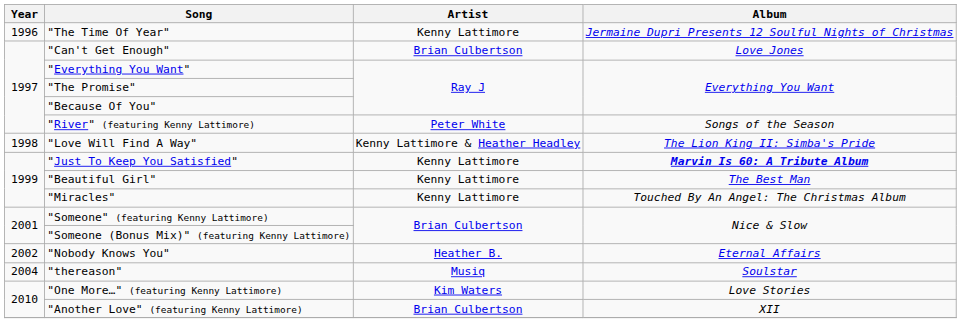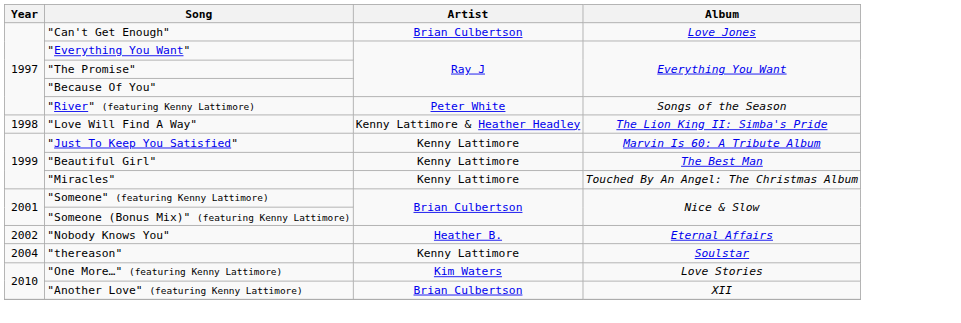 <table class="wikitable">
 <tr>
 <th align="center" width="40">Year</th>
 <th align="center">Song</th>
 <th align="center">Artist</th>
 <th align="center">Album</th>
-</tr>
-<tr>
-<td align="center" rowspan="1">1996</td>
-<td align="left">"The Time Of Year"</td>
-<td align="center" rowspan="1">Kenny Lattimore</td>
-<td align="center" rowspan="1"><em><a href='#'>Jermaine Dupri Presents 12 Soulful Nights of Christmas</a></em></td>
 </tr>
 <tr>
 <td align="center" rowspan="5">1997</td>
 <td align="left">"Can't Get Enough"</td>
 <td align="center" rowspan="1"><a href='#'>Brian Culbertson</a></td>
 <td align="center" rowspan="1"><em><a href='#'>Love Jones</a></em></td>
 </tr>
 <tr>
 <td align="left">"<a href='#'>Everything You Want</a>"</td>
 <td align="center" rowspan="3"><a href='#'>Ray J</a></td>
 <td align="center" rowspan="3"><em><a href='#'>Everything You Want</a></em></td>
 </tr>
 <tr>
 <td align="left">"The Promise"</td>
 </tr>
 <tr>
 <td align="left">"Because Of You"</td>
 </tr>
 <tr>
 <td align="left">"<a href='#'>River</a>" <small>(featuring Kenny Lattimore)</small></td>
 <td align="center" rowspan="1"><a href='#'>Peter White</a></td>
 <td align="center" rowspan="1"><em>Songs of the Season</em></td>
 </tr>
 <tr>
 <td align="center" rowspan="1">1998</td>
 <td align="left">"Love Will Find A Way"</td>
 <td align="center" rowspan="1">Kenny Lattimore & <a href='#'>Heather Headley</a></td>
 <td align="center" rowspan="1"><em><a href='#'>The Lion King II: Simba's Pride</a></em></td>
 </tr>
 <tr>
 <td align="center" rowspan="3">1999</td>
 <td align="left">"<a href='#'>Just To Keep You Satisfied</a>"</td>
 <td align="center" rowspan="1">Kenny Lattimore</td>
-<td align="center" rowspan="1"><strong><em><a href='#'>Marvin Is 60: A Tribute Album</a></em></strong></td>
+<td align="center" rowspan="1"><em><a href='#'>Marvin Is 60: A Tribute Album</a></em></td>
 </tr>
 <tr>
 <td align="left">"Beautiful Girl"</td>
 <td align="center" rowspan="1">Kenny Lattimore</td>
 <td align="center" rowspan="1"><em><a href='#'>The Best Man</a></em></td>
 </tr>
 <tr>
 <td align="left">"Miracles"</td>
 <td align="center" rowspan="1">Kenny Lattimore</td>
 <td align="center" rowspan="1"><em>Touched By An Angel: The Christmas Album</em></td>
 </tr>
 <tr>
 <td align="center" rowspan="2">2001</td>
 <td align="left">"Someone" <small>(featuring Kenny Lattimore)</small></td>
 <td align="center" rowspan="2"><a href='#'>Brian Culbertson</a></td>
 <td align="center" rowspan="2"><em>Nice & Slow</em></td>
 </tr>
 <tr>
 <td align="left">"Someone (Bonus Mix)" <small>(featuring Kenny Lattimore)</small></td>
 </tr>
 <tr>
 <td align="center" rowspan="1">2002</td>
 <td align="left">"Nobody Knows You"</td>
 <td align="center" rowspan="1"><a href='#'>Heather B.</a></td>
 <td align="center" rowspan="1"><em><a href='#'>Eternal Affairs</a></em></td>
 </tr>
 <tr>
 <td align="center" rowspan="1">2004</td>
 <td align="left">"thereason"</td>
-<td align="center" rowspan="1"><a href='#'>Musiq</a></td>
+<td align="center" rowspan="1">Kenny Lattimore</td>
 <td align="center" rowspan="1"><em><a href='#'>Soulstar</a></em></td>
 </tr>
 <tr>
 <td align="center" rowspan="2">2010</td>
 <td align="left">"One More…" <small>(featuring Kenny Lattimore)</small></td>
 <td align="center" rowspan="1"><a href='#'>Kim Waters</a></td>
 <td align="center" rowspan="1"><em>Love Stories</em></td>
 </tr>
 <tr>
 <td align="left">"Another Love" <small>(featuring Kenny Lattimore)</small></td>
 <td align="center" rowspan="1"><a href='#'>Brian Culbertson</a></td>
 <td align="center" rowspan="1"><em>XII</em></td>
 </tr>
 <tr>
 </tr>
 </table>
